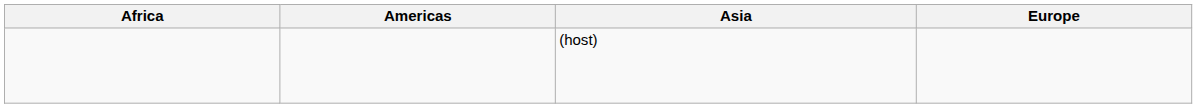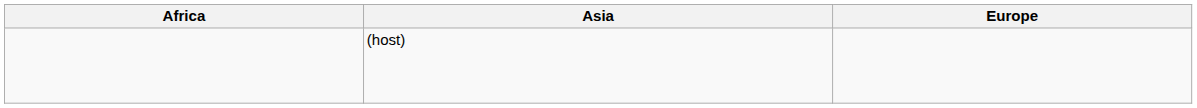 <table class=wikitable width=100%>
 <tr>
 <th width=13%>Africa</th>
-<th width=13%>Americas</th>
 <th width=17%>Asia</th>
 <th width=13%>Europe</th>
 </tr>
 <tr valign=top>
 <td></td>
-<td><br><br><br><br></td>
 <td> (host)<br><br><br></td>
 <td><br><br><br><br></td>
 </tr>
 </table>
